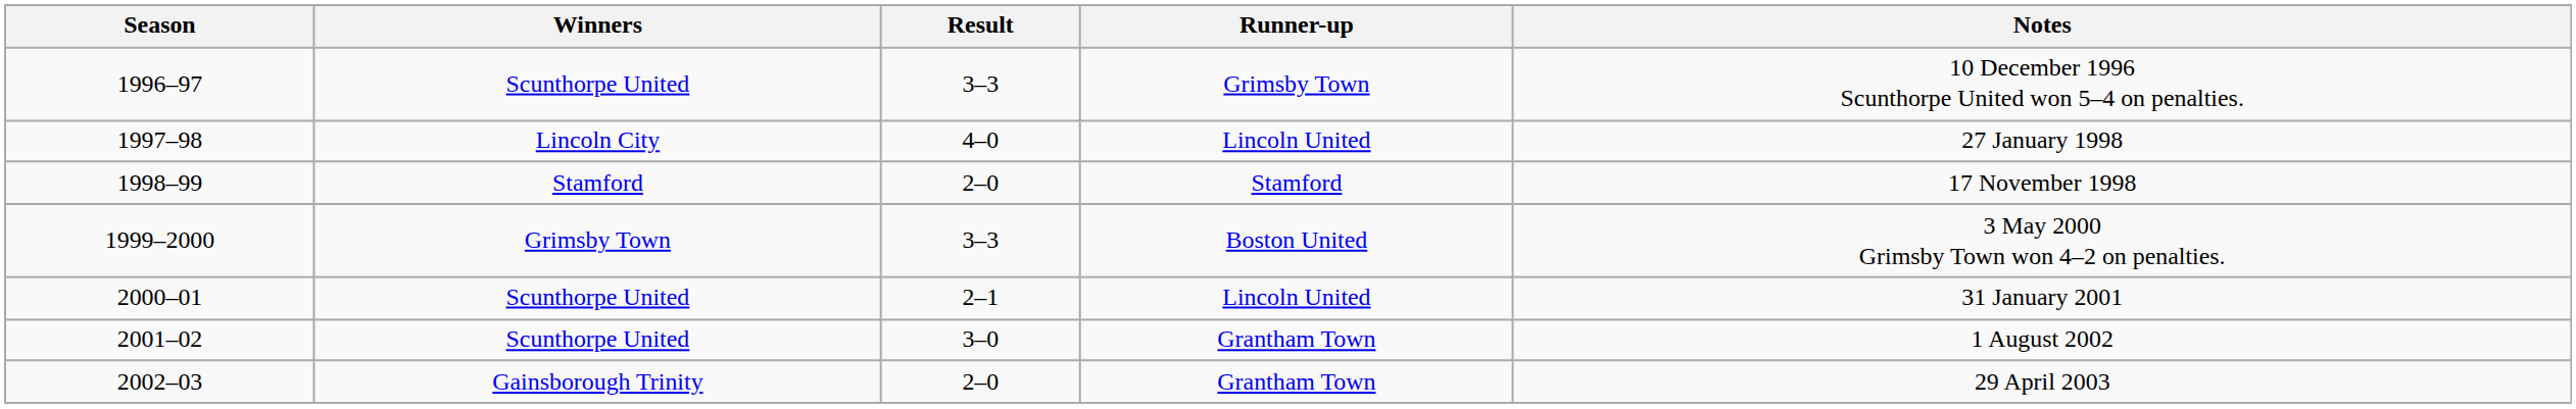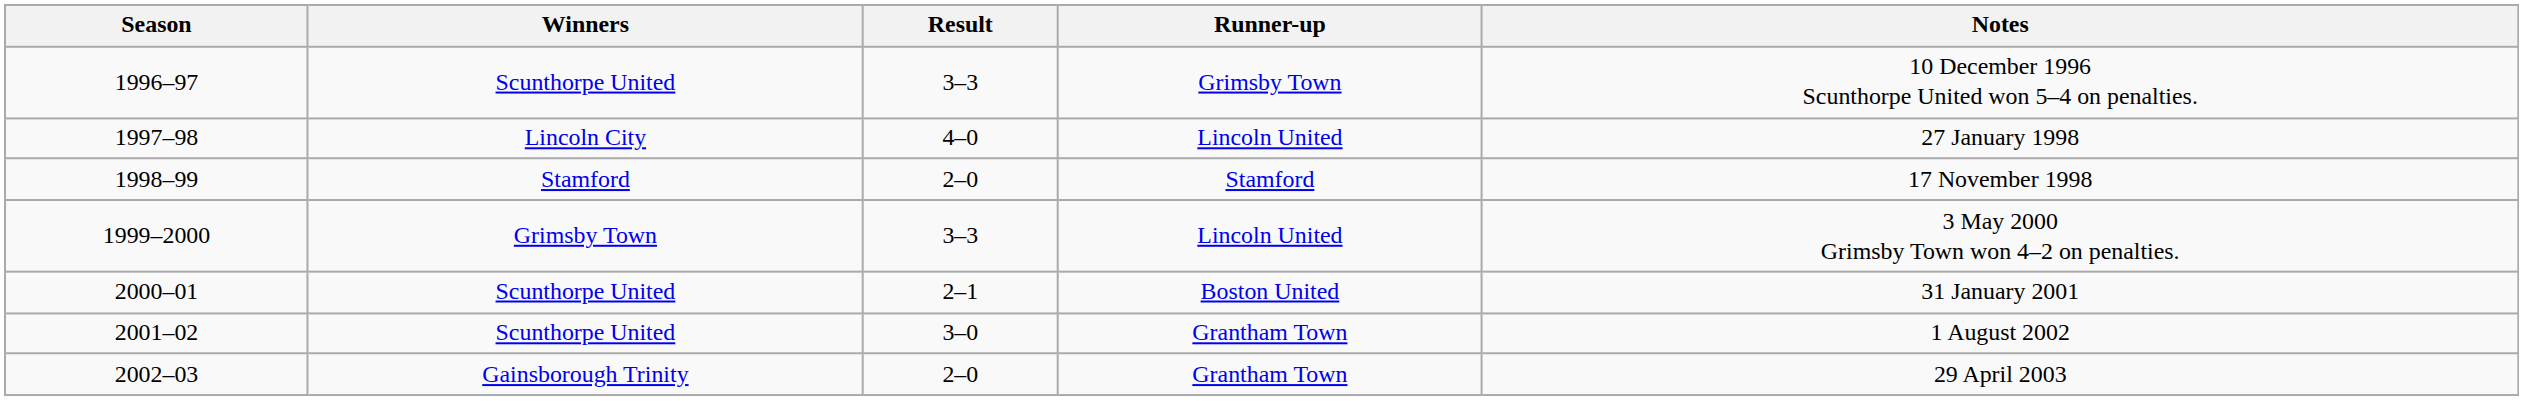 <table class="wikitable" style="text-align: center; width: 100%; font-size: 12px">
 <tr>
 <th>Season</th>
 <th>Winners</th>
 <th>Result</th>
 <th>Runner-up</th>
 <th>Notes</th>
 </tr>
 <tr>
 <td>1996–97</td>
 <td><a href='#'>Scunthorpe United</a></td>
 <td>3–3</td>
 <td><a href='#'>Grimsby Town</a></td>
 <td>10 December 1996<br>Scunthorpe United won 5–4 on penalties.</td>
 </tr>
 <tr>
 <td>1997–98</td>
 <td><a href='#'>Lincoln City</a></td>
 <td>4–0</td>
 <td><a href='#'>Lincoln United</a></td>
 <td>27 January 1998</td>
 </tr>
 <tr>
 <td>1998–99</td>
 <td><a href='#'>Stamford</a></td>
 <td>2–0</td>
 <td><a href='#'>Stamford</a></td>
 <td>17 November 1998</td>
 </tr>
 <tr>
 <td>1999–2000</td>
 <td><a href='#'>Grimsby Town</a></td>
 <td>3–3</td>
-<td><a href='#'>Boston United</a></td>
+<td><a href='#'>Lincoln United</a></td>
 <td>3 May 2000<br>Grimsby Town won 4–2 on penalties.</td>
 </tr>
 <tr>
 <td>2000–01</td>
 <td><a href='#'>Scunthorpe United</a></td>
 <td>2–1</td>
-<td><a href='#'>Lincoln United</a></td>
+<td><a href='#'>Boston United</a></td>
 <td>31 January 2001</td>
 </tr>
 <tr>
 <td>2001–02</td>
 <td><a href='#'>Scunthorpe United</a></td>
 <td>3–0</td>
 <td><a href='#'>Grantham Town</a></td>
 <td>1 August 2002</td>
 </tr>
 <tr>
 <td>2002–03</td>
 <td><a href='#'>Gainsborough Trinity</a></td>
 <td>2–0</td>
 <td><a href='#'>Grantham Town</a></td>
 <td>29 April 2003</td>
 </tr>
 </table>
